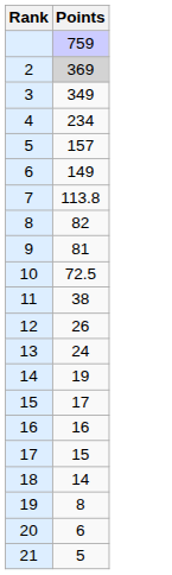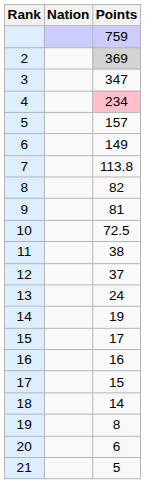 <table class="wikitable sortable" style="text-align:center">
 <tr>
 <th>Rank</th>
+<th>Nation</th>
 <th>Points</th>
 </tr>
 <tr style="background-color:#ccccff">
 <td bgcolor = DDEEFF></td>
+<td align=left></td>
 <td>759</td>
 </tr>
 <tr>
 <td bgcolor = DDEEFF>2</td>
+<td align=left></td>
 <td style="background: lightgrey;">369</td>
 </tr>
 <tr>
 <td bgcolor = DDEEFF>3</td>
-<td>349</td>
+<td align=left></td>
+<td>347</td>
 </tr>
 <tr>
 <td bgcolor = DDEEFF>4</td>
-<td>234</td>
+<td align=left></td>
+<td style="background: pink;">234</td>
 </tr>
 <tr>
 <td bgcolor = DDEEFF>5</td>
+<td align=left></td>
 <td>157</td>
 </tr>
 <tr>
 <td bgcolor = DDEEFF>6</td>
+<td align=left></td>
 <td>149</td>
 </tr>
 <tr>
 <td bgcolor = DDEEFF>7</td>
+<td align=left></td>
 <td>113.8</td>
 </tr>
 <tr>
 <td bgcolor = DDEEFF>8</td>
+<td align=left></td>
 <td>82</td>
 </tr>
 <tr>
 <td bgcolor = DDEEFF>9</td>
+<td align=left></td>
 <td>81</td>
 </tr>
 <tr>
 <td bgcolor = DDEEFF>10</td>
+<td align=left></td>
 <td>72.5</td>
 </tr>
 <tr>
 <td bgcolor = DDEEFF>11</td>
+<td align=left></td>
 <td>38</td>
 </tr>
 <tr>
 <td bgcolor = DDEEFF>12</td>
-<td>26</td>
+<td align=left></td>
+<td>37</td>
 </tr>
 <tr>
 <td bgcolor = DDEEFF>13</td>
+<td align=left></td>
 <td>24</td>
 </tr>
 <tr>
 <td bgcolor = DDEEFF>14</td>
+<td align=left></td>
 <td>19</td>
 </tr>
 <tr>
 <td bgcolor = DDEEFF>15</td>
+<td align=left></td>
 <td>17</td>
 </tr>
 <tr>
 <td bgcolor = DDEEFF>16</td>
+<td align=left></td>
 <td>16</td>
 </tr>
 <tr>
 <td bgcolor = DDEEFF>17</td>
+<td align=left></td>
 <td>15</td>
 </tr>
 <tr>
 <td bgcolor = DDEEFF>18</td>
+<td align=left></td>
 <td>14</td>
 </tr>
 <tr>
 <td bgcolor = DDEEFF>19</td>
+<td align=left></td>
 <td>8</td>
 </tr>
 <tr>
 <td bgcolor = DDEEFF>20</td>
+<td align=left></td>
 <td>6</td>
 </tr>
 <tr>
 <td bgcolor = DDEEFF>21</td>
+<td align=left></td>
 <td>5</td>
 </tr>
 </table>
